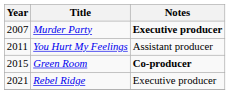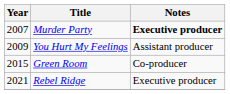 <table class="wikitable">
 <tr>
 <th>Year</th>
 <th>Title</th>
 <th>Notes</th>
 </tr>
 <tr>
 <td>2007</td>
 <td><em><a href='#'>Murder Party</a></em></td>
 <td><strong>Executive producer</strong></td>
 </tr>
 <tr>
-<td>2011</td>
+<td>2009</td>
 <td><em><a href='#'>You Hurt My Feelings</a></em></td>
 <td>Assistant producer</td>
 </tr>
 <tr>
 <td>2015</td>
 <td><em><a href='#'>Green Room</a></em></td>
-<td><strong>Co-producer</strong></td>
+<td>Co-producer</td>
 </tr>
 <tr>
 <td>2021</td>
 <td><em><a href='#'>Rebel Ridge</a></em></td>
 <td>Executive producer</td>
 </tr>
 <tr>
 </tr>
 </table>
